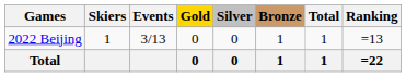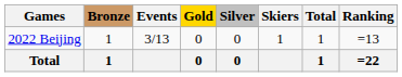 <table class="wikitable sortable" style="text-align:center">
 <tr>
 <th>Games</th>
-<th>Skiers</th>
+<th style="background-color:#c96;">Bronze</th>
 <th>Events</th>
 <th style="background-color:gold;">Gold</th>
 <th style="background-color:silver;">Silver</th>
-<th style="background-color:#c96;">Bronze</th>
+<th>Skiers</th>
 <th>Total</th>
 <th>Ranking</th>
 </tr>
 <tr>
 <td align=left><a href='#'>2022 Beijing</a></td>
 <td>1</td>
 <td>3/13</td>
 <td>0</td>
 <td>0</td>
 <td>1</td>
 <td>1</td>
 <td>=13</td>
 </tr>
 <tr>
 <th>Total</th>
-<th></th>
+<th>1</th>
 <th></th>
 <th>0</th>
 <th>0</th>
-<th>1</th>
+<th></th>
 <th>1</th>
 <th>=22</th>
 </tr>
 </table>
